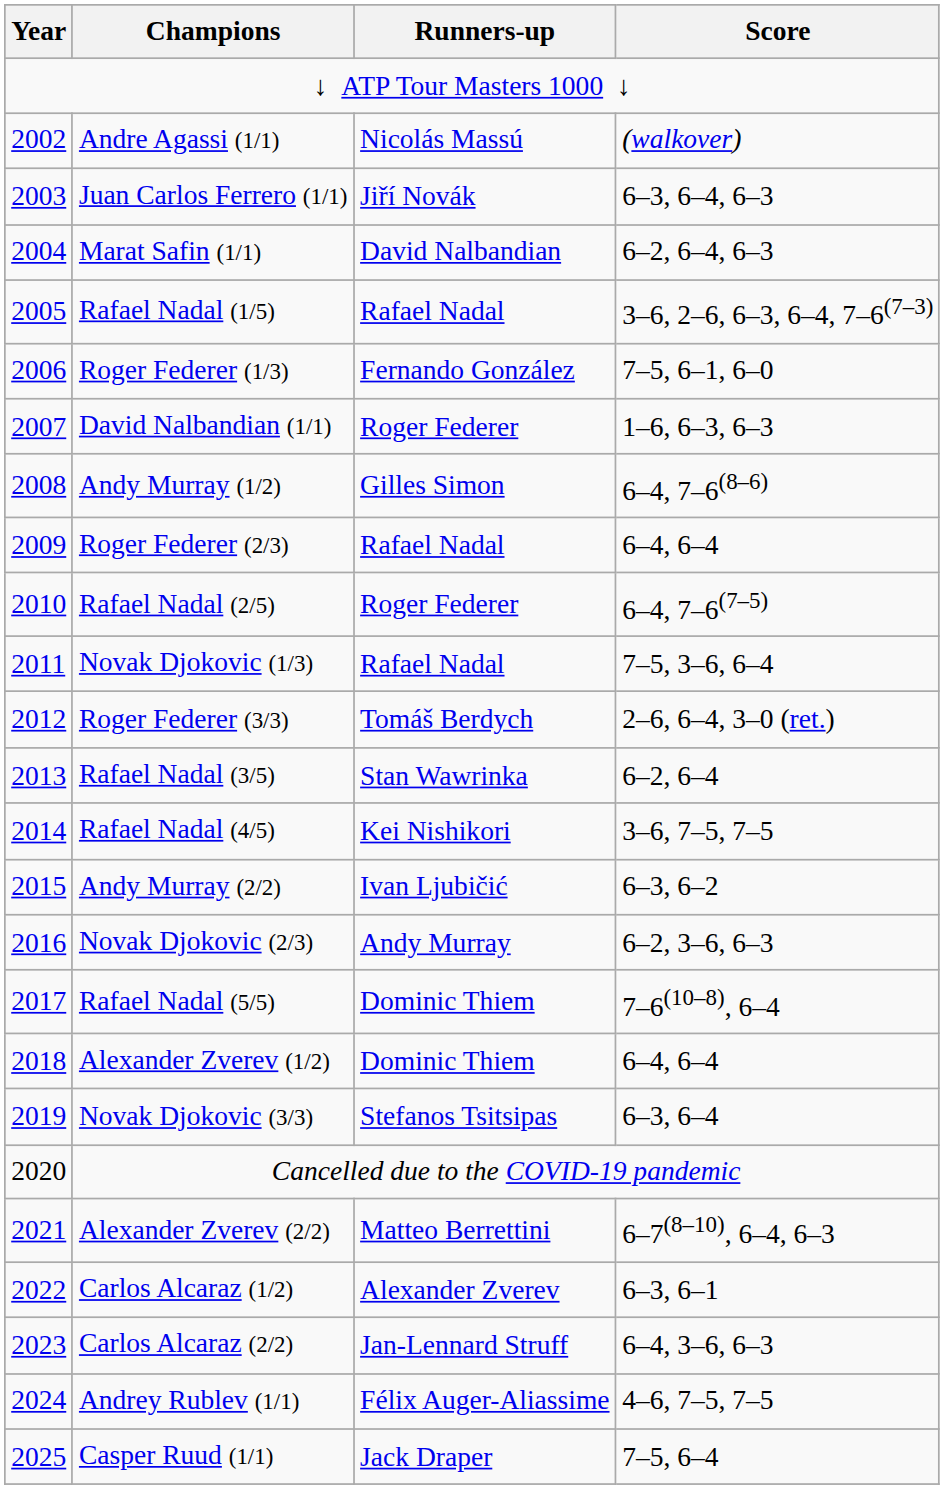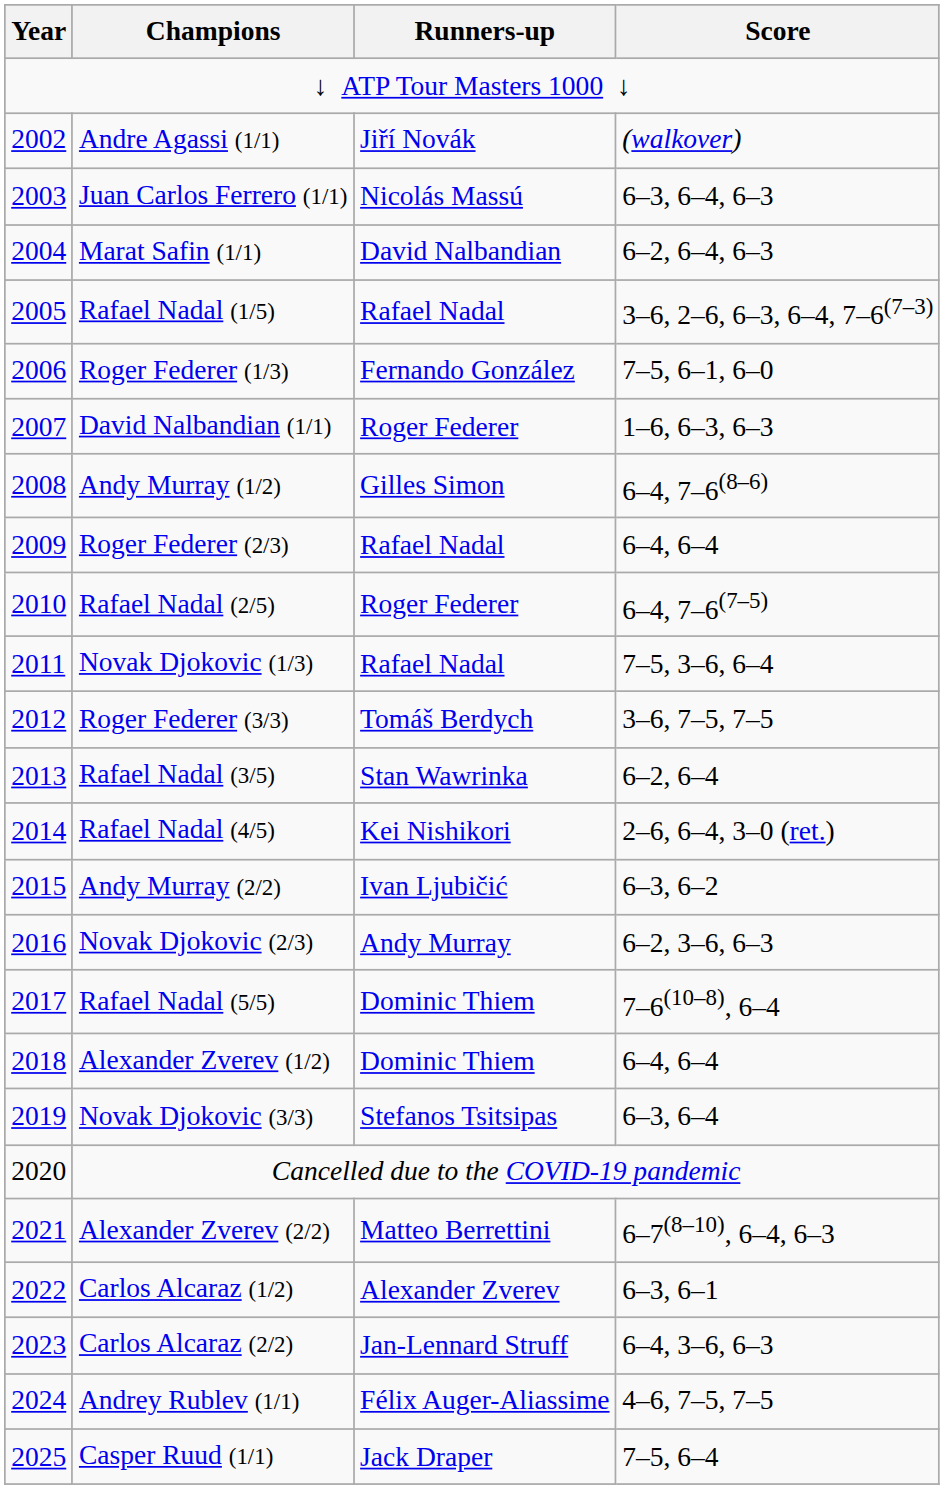 <table class="wikitable sortable" style="font-size:1.00em; line-height:1.5em;">
 <tr>
 <th>Year</th>
 <th>Champions</th>
 <th>Runners-up</th>
 <th>Score</th>
 </tr>
 <tr>
 <td colspan=4 align=center>↓  <a href='#'>ATP Tour Masters 1000</a>  ↓</td>
 </tr>
 <tr>
 <td><a href='#'>2002</a></td>
 <td> <a href='#'>Andre Agassi</a> <small>(1/1)</small></td>
-<td> <a href='#'>Nicolás Massú</a></td>
+<td> <a href='#'>Jiří Novák</a></td>
 <td><em>(<a href='#'>walkover</a>)</em></td>
 </tr>
 <tr>
 <td><a href='#'>2003</a></td>
 <td> <a href='#'>Juan Carlos Ferrero</a> <small>(1/1)</small></td>
-<td> <a href='#'>Jiří Novák</a></td>
+<td> <a href='#'>Nicolás Massú</a></td>
 <td>6–3, 6–4, 6–3</td>
 </tr>
 <tr>
 <td><a href='#'>2004</a></td>
 <td> <a href='#'>Marat Safin</a> <small>(1/1)</small></td>
 <td> <a href='#'>David Nalbandian</a></td>
 <td>6–2, 6–4, 6–3</td>
 </tr>
 <tr>
 <td><a href='#'>2005</a></td>
 <td> <a href='#'>Rafael Nadal</a> <small>(1/5)</small></td>
 <td> <a href='#'>Rafael Nadal</a></td>
 <td>3–6, 2–6, 6–3, 6–4, 7–6<sup>(7–3)</sup></td>
 </tr>
 <tr>
 <td><a href='#'>2006</a></td>
 <td> <a href='#'>Roger Federer</a> <small>(1/3)</small></td>
 <td> <a href='#'>Fernando González</a></td>
 <td>7–5, 6–1, 6–0</td>
 </tr>
 <tr>
 <td><a href='#'>2007</a></td>
 <td> <a href='#'>David Nalbandian</a> <small>(1/1)</small></td>
 <td> <a href='#'>Roger Federer</a></td>
 <td>1–6, 6–3, 6–3</td>
 </tr>
 <tr>
 <td><a href='#'>2008</a></td>
 <td> <a href='#'>Andy Murray</a> <small>(1/2)</small></td>
 <td> <a href='#'>Gilles Simon</a></td>
 <td>6–4, 7–6<sup>(8–6)</sup></td>
 </tr>
 <tr>
 <td><a href='#'>2009</a></td>
 <td> <a href='#'>Roger Federer</a> <small>(2/3)</small></td>
 <td> <a href='#'>Rafael Nadal</a></td>
 <td>6–4, 6–4</td>
 </tr>
 <tr>
 <td><a href='#'>2010</a></td>
 <td> <a href='#'>Rafael Nadal</a> <small>(2/5)</small></td>
 <td> <a href='#'>Roger Federer</a></td>
 <td>6–4, 7–6<sup>(7–5)</sup></td>
 </tr>
 <tr>
 <td><a href='#'>2011</a></td>
 <td> <a href='#'>Novak Djokovic</a> <small>(1/3)</small></td>
 <td> <a href='#'>Rafael Nadal</a></td>
 <td>7–5, 3–6, 6–4</td>
 </tr>
 <tr>
 <td><a href='#'>2012</a></td>
 <td> <a href='#'>Roger Federer</a> <small>(3/3)</small></td>
 <td> <a href='#'>Tomáš Berdych</a></td>
-<td>2–6, 6–4, 3–0 (<a href='#'>ret.</a>)</td>
+<td>3–6, 7–5, 7–5</td>
 </tr>
 <tr>
 <td><a href='#'>2013</a></td>
 <td> <a href='#'>Rafael Nadal</a> <small>(3/5)</small></td>
 <td> <a href='#'>Stan Wawrinka</a></td>
 <td>6–2, 6–4</td>
 </tr>
 <tr>
 <td><a href='#'>2014</a></td>
 <td> <a href='#'>Rafael Nadal</a> <small>(4/5)</small></td>
 <td> <a href='#'>Kei Nishikori</a></td>
-<td>3–6, 7–5, 7–5</td>
+<td>2–6, 6–4, 3–0 (<a href='#'>ret.</a>)</td>
 </tr>
 <tr>
 <td><a href='#'>2015</a></td>
 <td> <a href='#'>Andy Murray</a> <small>(2/2)</small></td>
 <td> <a href='#'>Ivan Ljubičić</a></td>
 <td>6–3, 6–2</td>
 </tr>
 <tr>
 <td><a href='#'>2016</a></td>
 <td> <a href='#'>Novak Djokovic</a> <small>(2/3)</small></td>
 <td> <a href='#'>Andy Murray</a></td>
 <td>6–2, 3–6, 6–3</td>
 </tr>
 <tr>
 <td><a href='#'>2017</a></td>
 <td> <a href='#'>Rafael Nadal</a> <small>(5/5)</small></td>
 <td> <a href='#'>Dominic Thiem</a></td>
 <td>7–6<sup>(10–8)</sup>, 6–4</td>
 </tr>
 <tr>
 <td><a href='#'>2018</a></td>
 <td> <a href='#'>Alexander Zverev</a> <small>(1/2)</small></td>
 <td> <a href='#'>Dominic Thiem</a></td>
 <td>6–4, 6–4</td>
 </tr>
 <tr>
 <td><a href='#'>2019</a></td>
 <td> <a href='#'>Novak Djokovic</a> <small>(3/3)</small></td>
 <td> <a href='#'>Stefanos Tsitsipas</a></td>
 <td>6–3, 6–4</td>
 </tr>
 <tr>
 <td>2020</td>
 <td colspan="3" align="center"><em>Cancelled due to the <a href='#'>COVID-19 pandemic</a></em></td>
 </tr>
 <tr>
 <td><a href='#'>2021</a></td>
 <td> <a href='#'>Alexander Zverev</a> <small>(2/2)</small></td>
 <td> <a href='#'>Matteo Berrettini</a></td>
 <td>6–7<sup>(8–10)</sup>, 6–4, 6–3</td>
 </tr>
 <tr>
 <td><a href='#'>2022</a></td>
 <td> <a href='#'>Carlos Alcaraz</a> <small>(1/2)</small></td>
 <td> <a href='#'>Alexander Zverev</a></td>
 <td>6–3, 6–1</td>
 </tr>
 <tr>
 <td><a href='#'>2023</a></td>
 <td> <a href='#'>Carlos Alcaraz</a> <small>(2/2)</small></td>
 <td> <a href='#'>Jan-Lennard Struff</a></td>
 <td>6–4, 3–6, 6–3</td>
 </tr>
 <tr>
 <td><a href='#'>2024</a></td>
 <td> <a href='#'>Andrey Rublev</a> <small>(1/1)</small></td>
 <td> <a href='#'>Félix Auger-Aliassime</a></td>
 <td>4–6, 7–5, 7–5</td>
 </tr>
 <tr>
 <td><a href='#'>2025</a></td>
 <td> <a href='#'>Casper Ruud</a> <small>(1/1)</small></td>
 <td> <a href='#'>Jack Draper</a></td>
 <td>7–5, 6–4</td>
 </tr>
 </table>
